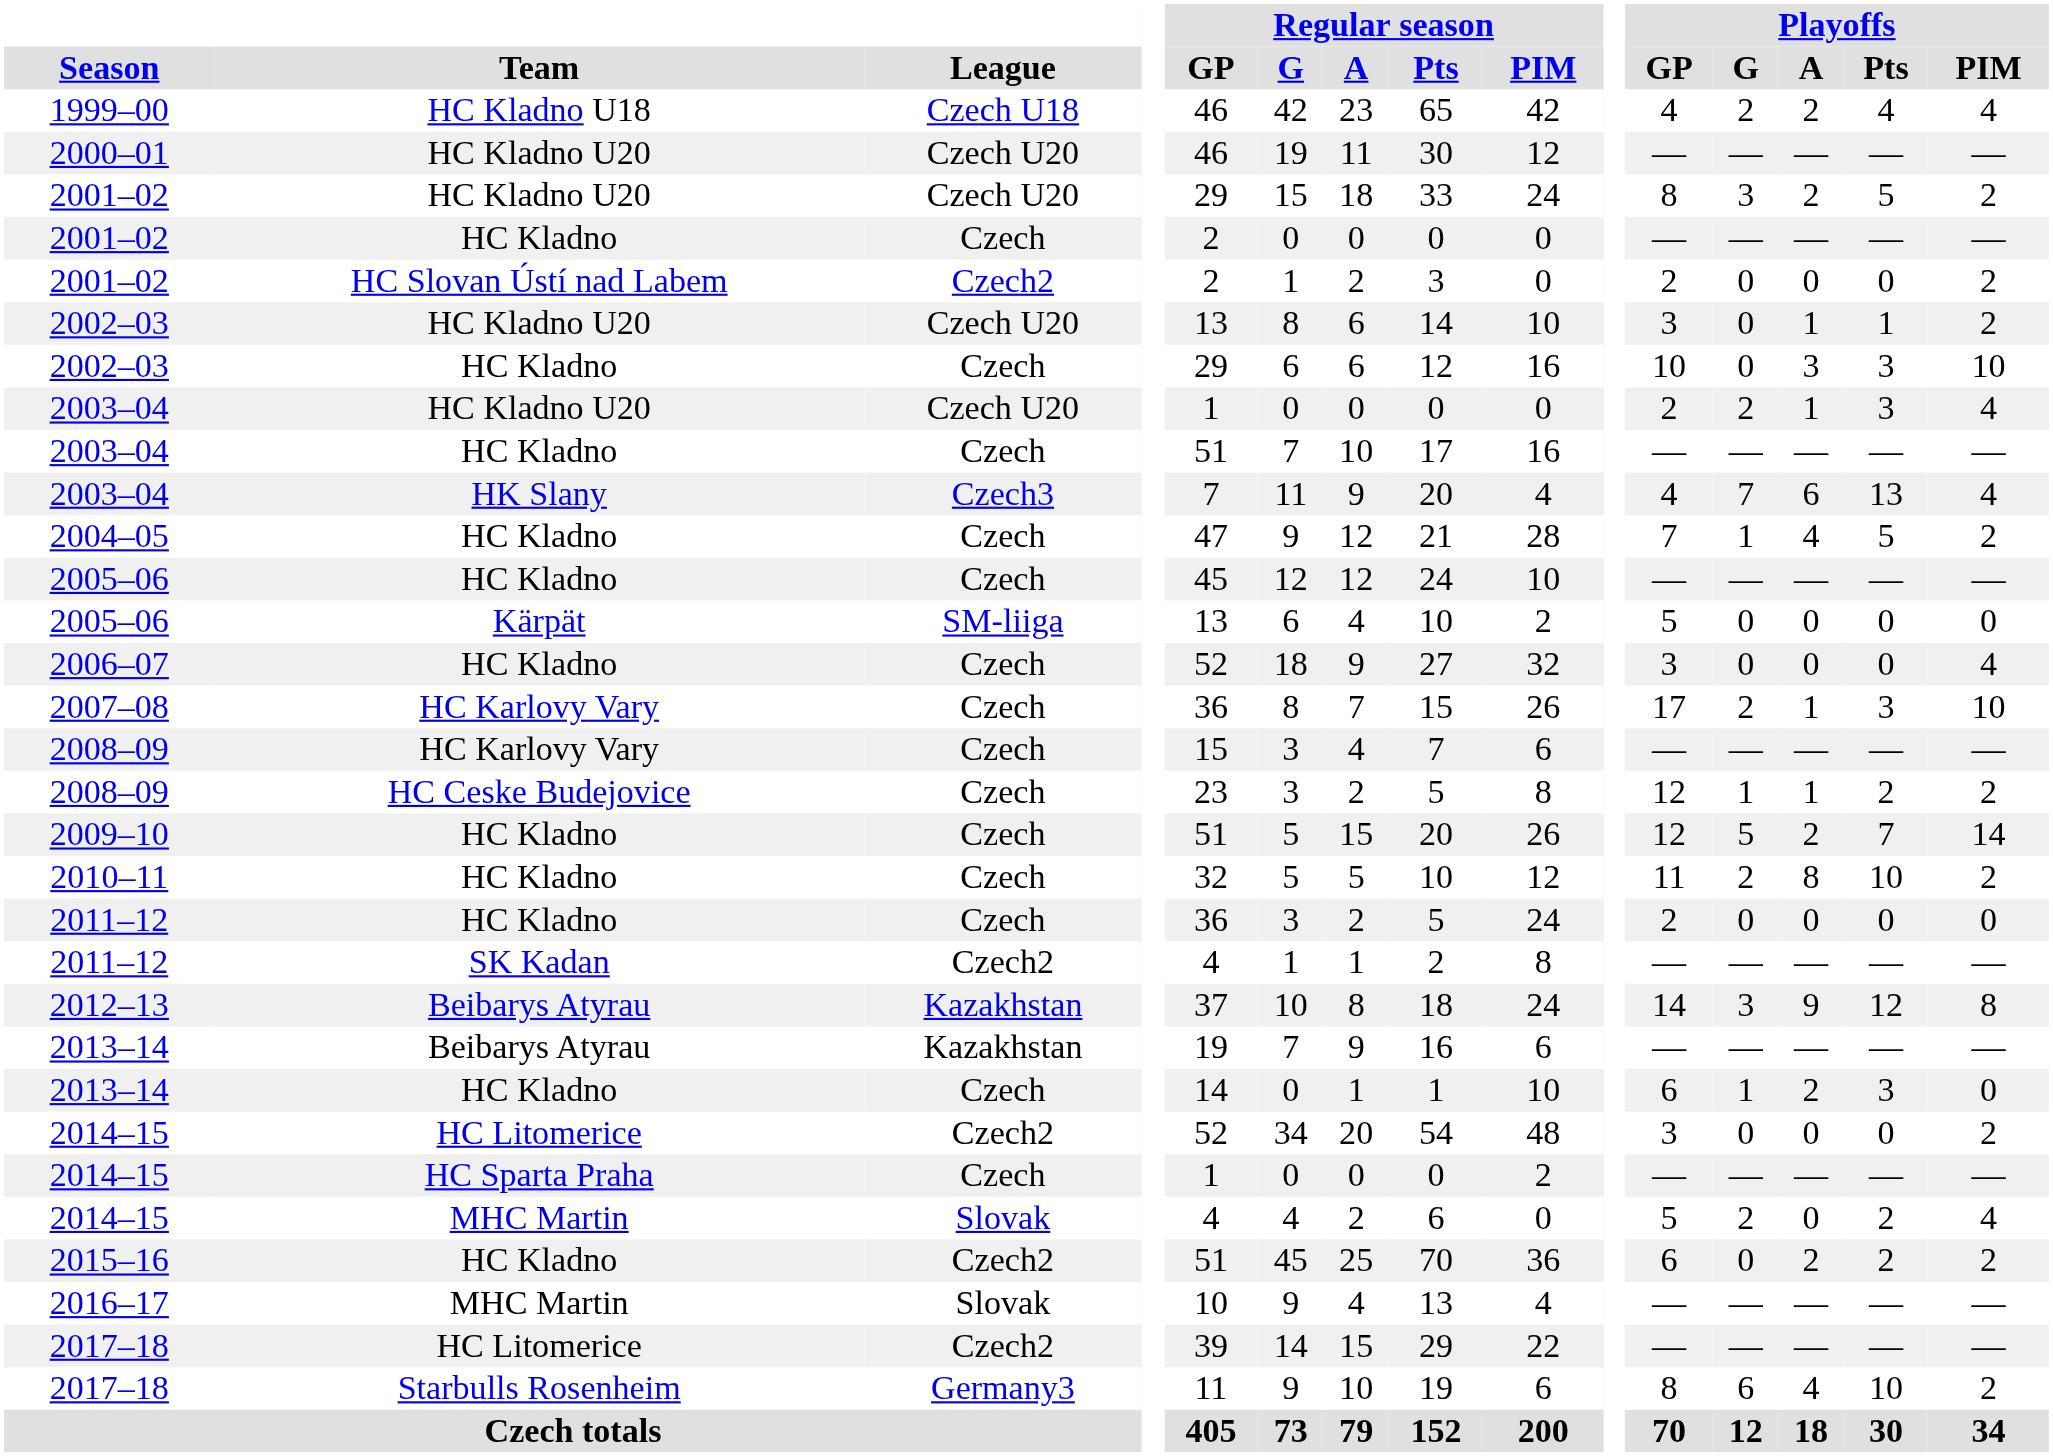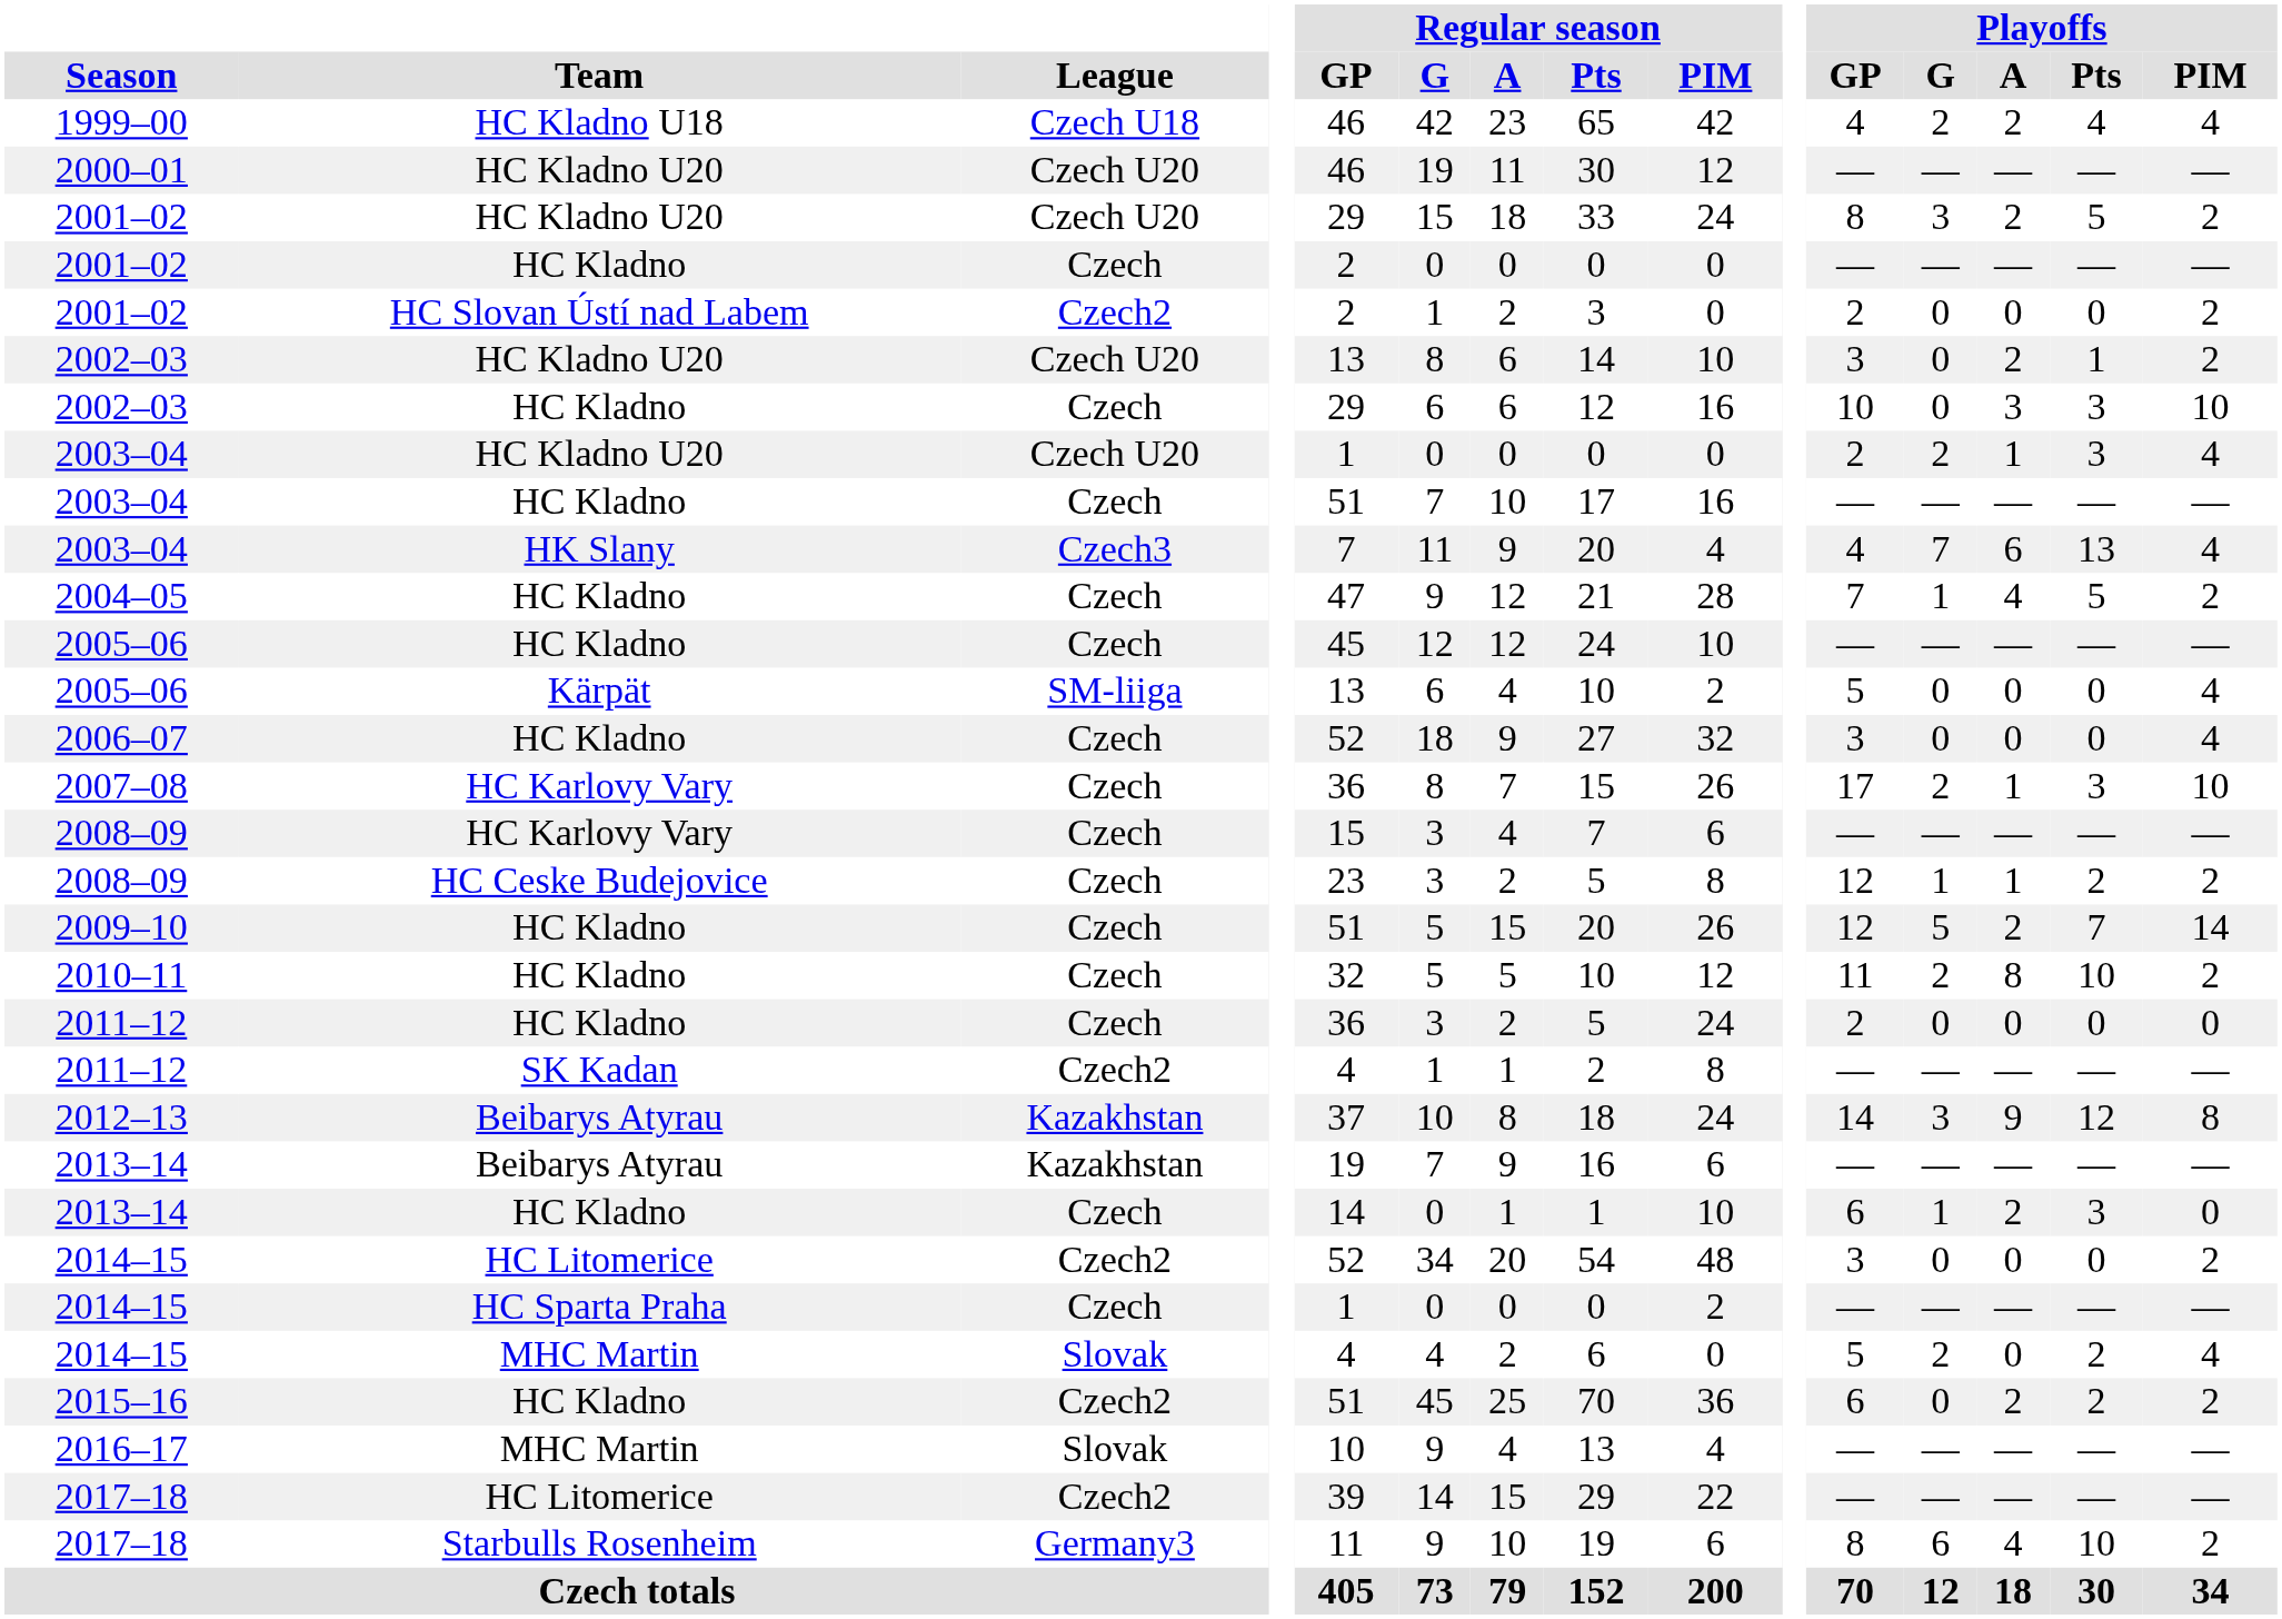 <table border="0" cellpadding="1" cellspacing="0" style="text-align:center; width:60em">
 <tr bgcolor="#e0e0e0">
 <th colspan="3" bgcolor="#ffffff"> </th>
 <th rowspan="99" bgcolor="#ffffff"> </th>
 <th colspan="5"><a href='#'>Regular season</a></th>
 <th rowspan="99" bgcolor="#ffffff"> </th>
 <th colspan="5"><a href='#'>Playoffs</a></th>
 </tr>
 <tr bgcolor="#e0e0e0">
 <th><a href='#'>Season</a></th>
 <th>Team</th>
 <th>League</th>
 <th>GP</th>
 <th><a href='#'>G</a></th>
 <th><a href='#'>A</a></th>
 <th><a href='#'>Pts</a></th>
 <th><a href='#'>PIM</a></th>
 <th>GP</th>
 <th>G</th>
 <th>A</th>
 <th>Pts</th>
 <th>PIM</th>
 </tr>
 <tr>
 <td><a href='#'>1999–00</a></td>
 <td><a href='#'>HC Kladno</a> U18</td>
 <td><a href='#'>Czech U18</a></td>
 <td>46</td>
 <td>42</td>
 <td>23</td>
 <td>65</td>
 <td>42</td>
 <td>4</td>
 <td>2</td>
 <td>2</td>
 <td>4</td>
 <td>4</td>
 </tr>
 <tr bgcolor="#f0f0f0">
 <td><a href='#'>2000–01</a></td>
 <td>HC Kladno U20</td>
 <td>Czech U20</td>
 <td>46</td>
 <td>19</td>
 <td>11</td>
 <td>30</td>
 <td>12</td>
 <td>—</td>
 <td>—</td>
 <td>—</td>
 <td>—</td>
 <td>—</td>
 </tr>
 <tr>
 <td><a href='#'>2001–02</a></td>
 <td>HC Kladno U20</td>
 <td>Czech U20</td>
 <td>29</td>
 <td>15</td>
 <td>18</td>
 <td>33</td>
 <td>24</td>
 <td>8</td>
 <td>3</td>
 <td>2</td>
 <td>5</td>
 <td>2</td>
 </tr>
 <tr bgcolor="#f0f0f0">
 <td><a href='#'>2001–02</a></td>
 <td>HC Kladno</td>
 <td>Czech</td>
 <td>2</td>
 <td>0</td>
 <td>0</td>
 <td>0</td>
 <td>0</td>
 <td>—</td>
 <td>—</td>
 <td>—</td>
 <td>—</td>
 <td>—</td>
 </tr>
 <tr>
 <td><a href='#'>2001–02</a></td>
 <td><a href='#'>HC Slovan Ústí nad Labem</a></td>
 <td><a href='#'>Czech2</a></td>
 <td>2</td>
 <td>1</td>
 <td>2</td>
 <td>3</td>
 <td>0</td>
 <td>2</td>
 <td>0</td>
 <td>0</td>
 <td>0</td>
 <td>2</td>
 </tr>
 <tr bgcolor="#f0f0f0">
 <td><a href='#'>2002–03</a></td>
 <td>HC Kladno U20</td>
 <td>Czech U20</td>
 <td>13</td>
 <td>8</td>
 <td>6</td>
 <td>14</td>
 <td>10</td>
 <td>3</td>
 <td>0</td>
-<td>1</td>
+<td>2</td>
 <td>1</td>
 <td>2</td>
 </tr>
 <tr>
 <td><a href='#'>2002–03</a></td>
 <td>HC Kladno</td>
 <td>Czech</td>
 <td>29</td>
 <td>6</td>
 <td>6</td>
 <td>12</td>
 <td>16</td>
 <td>10</td>
 <td>0</td>
 <td>3</td>
 <td>3</td>
 <td>10</td>
 </tr>
 <tr bgcolor="#f0f0f0">
 <td><a href='#'>2003–04</a></td>
 <td>HC Kladno U20</td>
 <td>Czech U20</td>
 <td>1</td>
 <td>0</td>
 <td>0</td>
 <td>0</td>
 <td>0</td>
 <td>2</td>
 <td>2</td>
 <td>1</td>
 <td>3</td>
 <td>4</td>
 </tr>
 <tr>
 <td><a href='#'>2003–04</a></td>
 <td>HC Kladno</td>
 <td>Czech</td>
 <td>51</td>
 <td>7</td>
 <td>10</td>
 <td>17</td>
 <td>16</td>
 <td>—</td>
 <td>—</td>
 <td>—</td>
 <td>—</td>
 <td>—</td>
 </tr>
 <tr bgcolor="#f0f0f0">
 <td><a href='#'>2003–04</a></td>
 <td><a href='#'>HK Slany</a></td>
 <td><a href='#'>Czech3</a></td>
 <td>7</td>
 <td>11</td>
 <td>9</td>
 <td>20</td>
 <td>4</td>
 <td>4</td>
 <td>7</td>
 <td>6</td>
 <td>13</td>
 <td>4</td>
 </tr>
 <tr>
 <td><a href='#'>2004–05</a></td>
 <td>HC Kladno</td>
 <td>Czech</td>
 <td>47</td>
 <td>9</td>
 <td>12</td>
 <td>21</td>
 <td>28</td>
 <td>7</td>
 <td>1</td>
 <td>4</td>
 <td>5</td>
 <td>2</td>
 </tr>
 <tr bgcolor="#f0f0f0">
 <td><a href='#'>2005–06</a></td>
 <td>HC Kladno</td>
 <td>Czech</td>
 <td>45</td>
 <td>12</td>
 <td>12</td>
 <td>24</td>
 <td>10</td>
 <td>—</td>
 <td>—</td>
 <td>—</td>
 <td>—</td>
 <td>—</td>
 </tr>
 <tr>
 <td><a href='#'>2005–06</a></td>
 <td><a href='#'>Kärpät</a></td>
 <td><a href='#'>SM-liiga</a></td>
 <td>13</td>
 <td>6</td>
 <td>4</td>
 <td>10</td>
 <td>2</td>
 <td>5</td>
 <td>0</td>
 <td>0</td>
 <td>0</td>
-<td>0</td>
+<td>4</td>
 </tr>
 <tr bgcolor="#f0f0f0">
 <td><a href='#'>2006–07</a></td>
 <td>HC Kladno</td>
 <td>Czech</td>
 <td>52</td>
 <td>18</td>
 <td>9</td>
 <td>27</td>
 <td>32</td>
 <td>3</td>
 <td>0</td>
 <td>0</td>
 <td>0</td>
 <td>4</td>
 </tr>
 <tr>
 <td><a href='#'>2007–08</a></td>
 <td><a href='#'>HC Karlovy Vary</a></td>
 <td>Czech</td>
 <td>36</td>
 <td>8</td>
 <td>7</td>
 <td>15</td>
 <td>26</td>
 <td>17</td>
 <td>2</td>
 <td>1</td>
 <td>3</td>
 <td>10</td>
 </tr>
 <tr bgcolor="#f0f0f0">
 <td><a href='#'>2008–09</a></td>
 <td>HC Karlovy Vary</td>
 <td>Czech</td>
 <td>15</td>
 <td>3</td>
 <td>4</td>
 <td>7</td>
 <td>6</td>
 <td>—</td>
 <td>—</td>
 <td>—</td>
 <td>—</td>
 <td>—</td>
 </tr>
 <tr>
 <td><a href='#'>2008–09</a></td>
 <td><a href='#'>HC Ceske Budejovice</a></td>
 <td>Czech</td>
 <td>23</td>
 <td>3</td>
 <td>2</td>
 <td>5</td>
 <td>8</td>
 <td>12</td>
 <td>1</td>
 <td>1</td>
 <td>2</td>
 <td>2</td>
 </tr>
 <tr bgcolor="#f0f0f0">
 <td><a href='#'>2009–10</a></td>
 <td>HC Kladno</td>
 <td>Czech</td>
 <td>51</td>
 <td>5</td>
 <td>15</td>
 <td>20</td>
 <td>26</td>
 <td>12</td>
 <td>5</td>
 <td>2</td>
 <td>7</td>
 <td>14</td>
 </tr>
 <tr>
 <td><a href='#'>2010–11</a></td>
 <td>HC Kladno</td>
 <td>Czech</td>
 <td>32</td>
 <td>5</td>
 <td>5</td>
 <td>10</td>
 <td>12</td>
 <td>11</td>
 <td>2</td>
 <td>8</td>
 <td>10</td>
 <td>2</td>
 </tr>
 <tr bgcolor="#f0f0f0">
 <td><a href='#'>2011–12</a></td>
 <td>HC Kladno</td>
 <td>Czech</td>
 <td>36</td>
 <td>3</td>
 <td>2</td>
 <td>5</td>
 <td>24</td>
 <td>2</td>
 <td>0</td>
 <td>0</td>
 <td>0</td>
 <td>0</td>
 </tr>
 <tr>
 <td><a href='#'>2011–12</a></td>
 <td><a href='#'>SK Kadan</a></td>
 <td>Czech2</td>
 <td>4</td>
 <td>1</td>
 <td>1</td>
 <td>2</td>
 <td>8</td>
 <td>—</td>
 <td>—</td>
 <td>—</td>
 <td>—</td>
 <td>—</td>
 </tr>
 <tr bgcolor="#f0f0f0">
 <td><a href='#'>2012–13</a></td>
 <td><a href='#'>Beibarys Atyrau</a></td>
 <td><a href='#'>Kazakhstan</a></td>
 <td>37</td>
 <td>10</td>
 <td>8</td>
 <td>18</td>
 <td>24</td>
 <td>14</td>
 <td>3</td>
 <td>9</td>
 <td>12</td>
 <td>8</td>
 </tr>
 <tr>
 <td><a href='#'>2013–14</a></td>
 <td>Beibarys Atyrau</td>
 <td>Kazakhstan</td>
 <td>19</td>
 <td>7</td>
 <td>9</td>
 <td>16</td>
 <td>6</td>
 <td>—</td>
 <td>—</td>
 <td>—</td>
 <td>—</td>
 <td>—</td>
 </tr>
 <tr bgcolor="#f0f0f0">
 <td><a href='#'>2013–14</a></td>
 <td>HC Kladno</td>
 <td>Czech</td>
 <td>14</td>
 <td>0</td>
 <td>1</td>
 <td>1</td>
 <td>10</td>
 <td>6</td>
 <td>1</td>
 <td>2</td>
 <td>3</td>
 <td>0</td>
 </tr>
 <tr>
 <td><a href='#'>2014–15</a></td>
 <td><a href='#'>HC Litomerice</a></td>
 <td>Czech2</td>
 <td>52</td>
 <td>34</td>
 <td>20</td>
 <td>54</td>
 <td>48</td>
 <td>3</td>
 <td>0</td>
 <td>0</td>
 <td>0</td>
 <td>2</td>
 </tr>
 <tr bgcolor="#f0f0f0">
 <td><a href='#'>2014–15</a></td>
 <td><a href='#'>HC Sparta Praha</a></td>
 <td>Czech</td>
 <td>1</td>
 <td>0</td>
 <td>0</td>
 <td>0</td>
 <td>2</td>
 <td>—</td>
 <td>—</td>
 <td>—</td>
 <td>—</td>
 <td>—</td>
 </tr>
 <tr>
 <td><a href='#'>2014–15</a></td>
 <td><a href='#'>MHC Martin</a></td>
 <td><a href='#'>Slovak</a></td>
 <td>4</td>
 <td>4</td>
 <td>2</td>
 <td>6</td>
 <td>0</td>
 <td>5</td>
 <td>2</td>
 <td>0</td>
 <td>2</td>
 <td>4</td>
 </tr>
 <tr bgcolor="#f0f0f0">
 <td><a href='#'>2015–16</a></td>
 <td>HC Kladno</td>
 <td>Czech2</td>
 <td>51</td>
 <td>45</td>
 <td>25</td>
 <td>70</td>
 <td>36</td>
 <td>6</td>
 <td>0</td>
 <td>2</td>
 <td>2</td>
 <td>2</td>
 </tr>
 <tr>
 <td><a href='#'>2016–17</a></td>
 <td>MHC Martin</td>
 <td>Slovak</td>
 <td>10</td>
 <td>9</td>
 <td>4</td>
 <td>13</td>
 <td>4</td>
 <td>—</td>
 <td>—</td>
 <td>—</td>
 <td>—</td>
 <td>—</td>
 </tr>
 <tr bgcolor="#f0f0f0">
 <td><a href='#'>2017–18</a></td>
 <td>HC Litomerice</td>
 <td>Czech2</td>
 <td>39</td>
 <td>14</td>
 <td>15</td>
 <td>29</td>
 <td>22</td>
 <td>—</td>
 <td>—</td>
 <td>—</td>
 <td>—</td>
 <td>—</td>
 </tr>
 <tr>
 <td><a href='#'>2017–18</a></td>
 <td><a href='#'>Starbulls Rosenheim</a></td>
 <td><a href='#'>Germany3</a></td>
 <td>11</td>
 <td>9</td>
 <td>10</td>
 <td>19</td>
 <td>6</td>
 <td>8</td>
 <td>6</td>
 <td>4</td>
 <td>10</td>
 <td>2</td>
 </tr>
 <tr>
 </tr>
 <tr ALIGN="center" bgcolor="#e0e0e0">
 <th colspan="3">Czech totals</th>
 <th ALIGN="center">405</th>
 <th ALIGN="center">73</th>
 <th ALIGN="center">79</th>
 <th ALIGN="center">152</th>
 <th ALIGN="center">200</th>
 <th ALIGN="center">70</th>
 <th ALIGN="center">12</th>
 <th ALIGN="center">18</th>
 <th ALIGN="center">30</th>
 <th ALIGN="center">34</th>
 </tr>
 </table>
